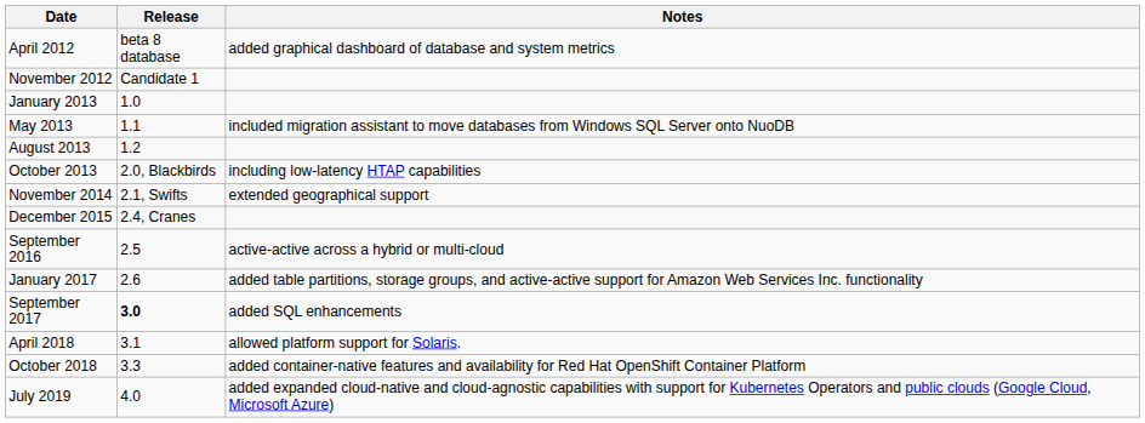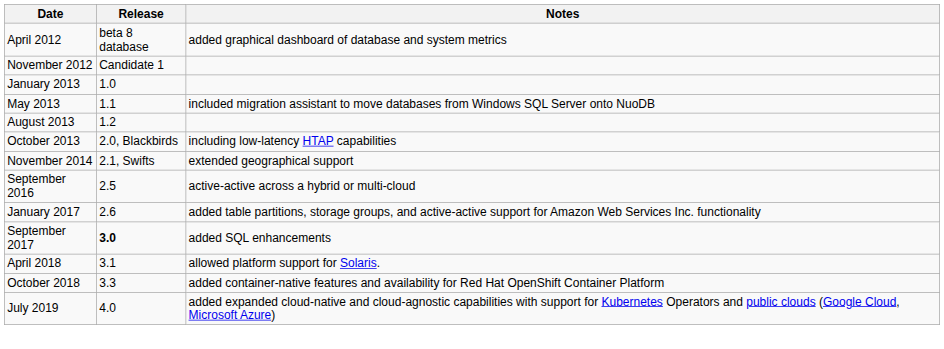 <table class="wikitable">
 <tr>
 <th>Date</th>
 <th>Release</th>
 <th>Notes</th>
 </tr>
 <tr>
 <td>April 2012</td>
 <td>beta 8 database</td>
 <td>added graphical dashboard of database and system metrics</td>
 </tr>
 <tr>
 <td>November 2012</td>
 <td>Candidate 1</td>
 <td></td>
 </tr>
 <tr>
 <td>January 2013</td>
 <td>1.0</td>
 <td></td>
 </tr>
 <tr>
 <td>May 2013</td>
 <td>1.1</td>
 <td>included migration assistant to move databases from Windows SQL Server onto NuoDB</td>
 </tr>
 <tr>
 <td>August 2013</td>
 <td>1.2</td>
 <td></td>
 </tr>
 <tr>
 <td>October 2013</td>
 <td>2.0, Blackbirds</td>
 <td>including low-latency <a href='#'>HTAP</a> capabilities</td>
 </tr>
 <tr>
 <td>November 2014</td>
 <td>2.1, Swifts</td>
 <td>extended geographical support</td>
 </tr>
 <tr>
-<td>December 2015</td>
-<td>2.4, Cranes</td>
-<td></td>
-</tr>
-<tr>
 <td>September 2016</td>
 <td>2.5</td>
 <td>active-active across a hybrid or multi-cloud</td>
 </tr>
 <tr>
 <td>January 2017</td>
 <td>2.6</td>
 <td>added table partitions, storage groups, and active-active support for Amazon Web Services Inc. functionality</td>
 </tr>
 <tr>
 <td>September 2017</td>
 <td><strong>3.0</strong></td>
 <td>added SQL enhancements</td>
 </tr>
 <tr>
 <td>April 2018</td>
 <td>3.1</td>
 <td>allowed platform support for <a href='#'>Solaris</a>.</td>
 </tr>
 <tr>
 <td>October 2018</td>
 <td>3.3</td>
 <td>added container-native features and availability for Red Hat OpenShift Container Platform</td>
 </tr>
 <tr>
 <td>July 2019</td>
 <td>4.0</td>
 <td>added expanded cloud-native and cloud-agnostic capabilities with support for <a href='#'>Kubernetes</a> Operators and <a href='#'>public clouds</a> (<a href='#'>Google Cloud</a>, <a href='#'>Microsoft Azure</a>)</td>
 </tr>
 </table>
